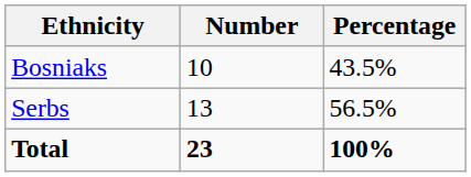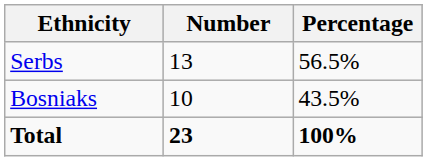 <table class="wikitable">
 <tr>
 <th width="100px">Ethnicity</th>
 <th width="80px">Number</th>
 <th width="80px">Percentage</th>
 </tr>
 <tr>
+<td><a href='#'>Serbs</a></td>
+<td>13</td>
+<td>56.5%</td>
+</tr>
+<tr>
 <td><a href='#'>Bosniaks</a></td>
 <td>10</td>
 <td>43.5%</td>
-</tr>
-<tr>
-<td><a href='#'>Serbs</a></td>
-<td>13</td>
-<td>56.5%</td>
 </tr>
 <tr>
 <td><strong>Total</strong></td>
 <td><strong>23</strong></td>
 <td><strong>100%</strong></td>
 </tr>
 </table>
